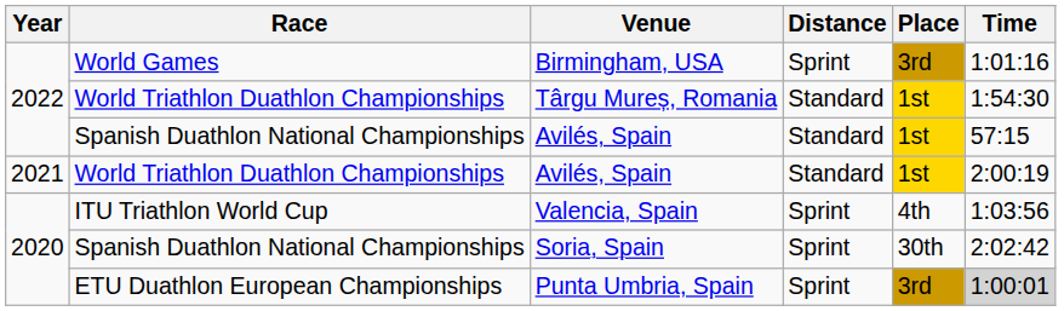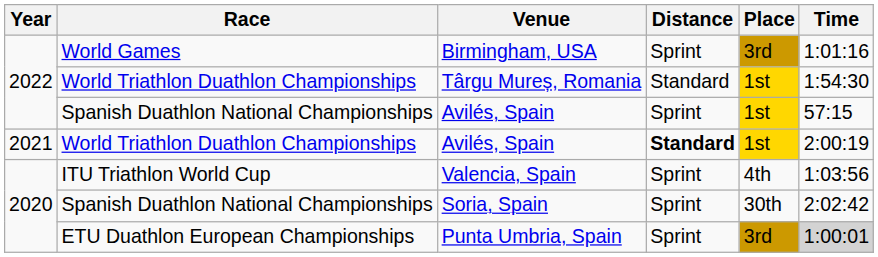 <table class="wikitable">
 <tr>
 <th>Year</th>
 <th>Race</th>
 <th>Venue</th>
 <th>Distance</th>
 <th>Place</th>
 <th>Time</th>
 </tr>
 <tr>
 <td rowspan="3">2022</td>
 <td><a href='#'>World Games</a></td>
 <td><a href='#'>Birmingham, USA</a></td>
 <td>Sprint</td>
 <td bgcolor="cc9900">3rd</td>
 <td>1:01:16</td>
 </tr>
 <tr>
 <td><a href='#'>World Triathlon Duathlon Championships</a></td>
 <td><a href='#'>Târgu Mureș, Romania</a></td>
 <td>Standard</td>
 <td bgcolor="gold">1st</td>
 <td>1:54:30</td>
 </tr>
 <tr>
 <td>Spanish Duathlon National Championships</td>
 <td><a href='#'>Avilés, Spain</a></td>
-<td>Standard</td>
+<td>Sprint</td>
 <td bgcolor="gold">1st</td>
 <td>57:15</td>
 </tr>
 <tr>
 <td>2021</td>
 <td><a href='#'>World Triathlon Duathlon Championships</a></td>
 <td><a href='#'>Avilés, Spain</a></td>
-<td>Standard</td>
+<td><strong>Standard</strong></td>
 <td bgcolor="gold">1st</td>
 <td>2:00:19</td>
 </tr>
 <tr>
 <td rowspan="3">2020</td>
 <td>ITU Triathlon World Cup</td>
 <td><a href='#'>Valencia, Spain</a></td>
 <td>Sprint</td>
 <td>4th</td>
 <td>1:03:56</td>
 </tr>
 <tr>
 <td>Spanish Duathlon National Championships</td>
 <td><a href='#'>Soria, Spain</a></td>
 <td>Sprint</td>
 <td>30th</td>
 <td>2:02:42</td>
 </tr>
 <tr>
 <td>ETU Duathlon European Championships</td>
 <td><a href='#'>Punta Umbria, Spain</a></td>
 <td>Sprint</td>
 <td bgcolor="cc9900">3rd</td>
 <td style="background: lightgrey;">1:00:01</td>
 </tr>
 </table>
